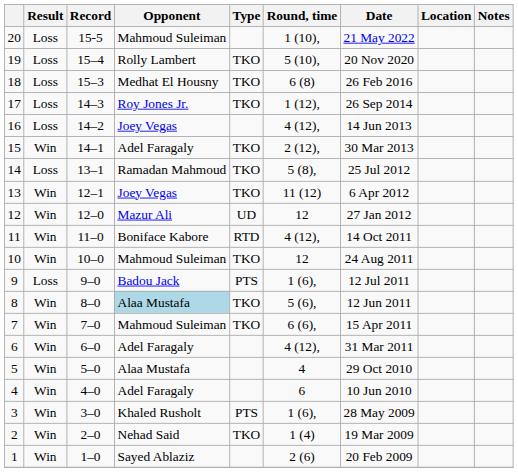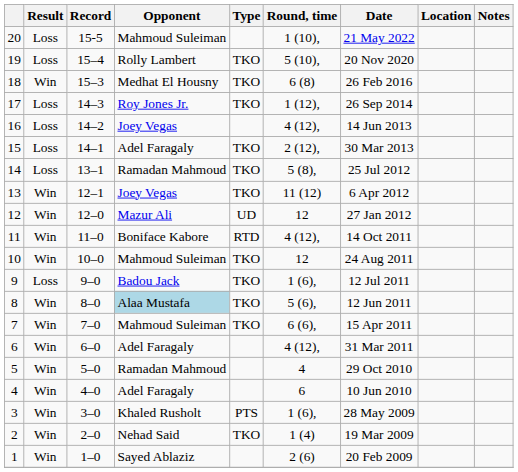 <table class="wikitable" style="text-align:center; font-size:95%">
 <tr>
 <th></th>
 <th>Result</th>
 <th>Record</th>
 <th>Opponent</th>
 <th>Type</th>
 <th>Round, time</th>
 <th>Date</th>
 <th>Location</th>
 <th>Notes</th>
 </tr>
 <tr>
 <td>20</td>
 <td>Loss</td>
 <td>15-5</td>
 <td style="text-align:left;"> Mahmoud Suleiman</td>
 <td></td>
 <td>1 (10), </td>
 <td><a href='#'>21 May 2022</a></td>
 <td align=left></td>
 <td></td>
 </tr>
 <tr>
 <td>19</td>
 <td>Loss</td>
 <td>15–4</td>
 <td style="text-align:left;"> Rolly Lambert</td>
 <td>TKO</td>
 <td>5 (10), </td>
 <td>20 Nov 2020</td>
 <td style="text-align:left;"> </td>
 <td style="text-align:left;"></td>
 </tr>
 <tr>
 <td>18</td>
-<td>Loss</td>
+<td>Win</td>
 <td>15–3</td>
 <td style="text-align:left;"> Medhat El Housny</td>
 <td>TKO</td>
 <td>6 (8)</td>
 <td>26 Feb 2016</td>
 <td style="text-align:left;"> </td>
 <td></td>
 </tr>
 <tr>
 <td>17</td>
 <td>Loss</td>
 <td>14–3</td>
 <td style="text-align:left;"> <a href='#'>Roy Jones Jr.</a></td>
 <td>TKO</td>
 <td>1 (12), </td>
 <td>26 Sep 2014</td>
 <td style="text-align:left;"> </td>
 <td style="text-align:left;"></td>
 </tr>
 <tr>
 <td>16</td>
 <td>Loss</td>
 <td>14–2</td>
 <td style="text-align:left;"> <a href='#'>Joey Vegas</a></td>
 <td></td>
 <td>4 (12), </td>
 <td>14 Jun 2013</td>
 <td style="text-align:left;"> </td>
 <td style="text-align:left;"></td>
 </tr>
 <tr>
 <td>15</td>
-<td>Win</td>
+<td>Loss</td>
 <td>14–1</td>
 <td style="text-align:left;"> Adel Faragaly</td>
 <td>TKO</td>
 <td>2 (12), </td>
 <td>30 Mar 2013</td>
 <td style="text-align:left;"> </td>
 <td style="text-align:left;"></td>
 </tr>
 <tr>
 <td>14</td>
 <td>Loss</td>
 <td>13–1</td>
 <td style="text-align:left;"> Ramadan Mahmoud</td>
 <td>TKO</td>
 <td>5 (8), </td>
 <td>25 Jul 2012</td>
 <td style="text-align:left;"> </td>
 <td></td>
 </tr>
 <tr>
 <td>13</td>
 <td>Win</td>
 <td>12–1</td>
 <td style="text-align:left;"> <a href='#'>Joey Vegas</a></td>
 <td>TKO</td>
 <td>11 (12)</td>
 <td>6 Apr 2012</td>
 <td style="text-align:left;"> </td>
 <td style="text-align:left;"></td>
 </tr>
 <tr>
 <td>12</td>
 <td>Win</td>
 <td>12–0</td>
 <td style="text-align:left;"> <a href='#'>Mazur Ali</a></td>
 <td>UD</td>
 <td>12</td>
 <td>27 Jan 2012</td>
 <td style="text-align:left;"> </td>
 <td style="text-align:left;"></td>
 </tr>
 <tr>
 <td>11</td>
 <td> Win</td>
 <td>11–0</td>
 <td style="text-align:left;"> Boniface Kabore</td>
 <td>RTD</td>
 <td>4 (12), </td>
 <td>14 Oct 2011</td>
 <td style="text-align:left;"> </td>
 <td style="text-align:left;"></td>
 </tr>
 <tr>
 <td>10</td>
 <td>Win</td>
 <td>10–0</td>
 <td style="text-align:left;"> Mahmoud Suleiman</td>
 <td>TKO</td>
 <td>12</td>
 <td>24 Aug 2011</td>
 <td style="text-align:left;"> </td>
 <td style="text-align:left;"></td>
 </tr>
 <tr>
 <td>9</td>
 <td>Loss</td>
 <td>9–0</td>
 <td align=left> <a href='#'>Badou Jack</a></td>
-<td>PTS</td>
+<td>TKO</td>
 <td>1 (6), </td>
 <td>12 Jul 2011</td>
 <td style="text-align:left;"> </td>
 <td></td>
 </tr>
 <tr>
 <td>8</td>
 <td>Win</td>
 <td>8–0</td>
 <td style="background: lightblue; text-align:left;"> Alaa Mustafa</td>
 <td>TKO</td>
 <td>5 (6), </td>
 <td>12 Jun 2011</td>
 <td style="text-align:left;"> </td>
 <td></td>
 </tr>
 <tr>
 <td>7</td>
 <td>Win</td>
 <td>7–0</td>
 <td style="text-align:left;"> Mahmoud Suleiman</td>
 <td>TKO</td>
 <td>6 (6), </td>
 <td>15 Apr 2011</td>
 <td style="text-align:left;"> </td>
 <td></td>
 </tr>
 <tr>
 <td>6</td>
 <td>Win</td>
 <td>6–0</td>
 <td style="text-align:left;"> Adel Faragaly</td>
 <td></td>
 <td>4 (12), </td>
 <td>31 Mar 2011</td>
 <td style="text-align:left;"> </td>
 <td style="text-align:left;"></td>
 </tr>
 <tr>
 <td>5</td>
 <td>Win</td>
 <td>5–0</td>
-<td style="text-align:left;"> Alaa Mustafa</td>
+<td style="text-align:left;"> Ramadan Mahmoud</td>
 <td></td>
 <td>4</td>
 <td>29 Oct 2010</td>
 <td style="text-align:left;"> </td>
 <td></td>
 </tr>
 <tr>
 <td>4</td>
 <td>Win</td>
 <td>4–0</td>
 <td style="text-align:left;"> Adel Faragaly</td>
 <td></td>
 <td>6</td>
 <td>10 Jun 2010</td>
 <td style="text-align:left;"> </td>
 <td></td>
 </tr>
 <tr>
 <td>3</td>
 <td>Win</td>
 <td>3–0</td>
 <td style="text-align:left;"> Khaled Rusholt</td>
 <td>PTS</td>
 <td>1 (6), </td>
 <td>28 May 2009</td>
 <td style="text-align:left;"> </td>
 <td></td>
 </tr>
 <tr>
 <td>2</td>
 <td>Win</td>
 <td>2–0</td>
 <td style="text-align:left;"> Nehad Said</td>
 <td>TKO</td>
 <td>1 (4)</td>
 <td>19 Mar 2009</td>
 <td style="text-align:left;"> </td>
 <td></td>
 </tr>
 <tr>
 <td>1</td>
 <td>Win</td>
 <td>1–0</td>
 <td style="text-align:left;"> Sayed Ablaziz</td>
 <td></td>
 <td>2 (6)</td>
 <td>20 Feb 2009</td>
 <td style="text-align:left;"> </td>
 <td></td>
 </tr>
 <tr>
 </tr>
 </table>
